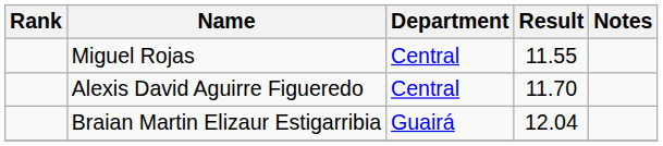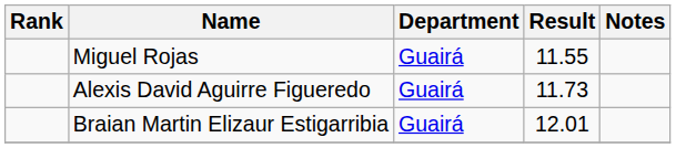 <table class="wikitable" style="text-align:center">
 <tr>
 <th>Rank</th>
 <th>Name</th>
 <th>Department</th>
 <th>Result</th>
 <th>Notes</th>
 </tr>
 <tr>
 <td></td>
 <td align="left">Miguel Rojas</td>
-<td align="left"><a href='#'>Central</a></td>
+<td align="left"><a href='#'>Guairá</a></td>
 <td>11.55</td>
 <td></td>
 </tr>
 <tr>
 <td></td>
 <td align="left">Alexis David Aguirre Figueredo</td>
-<td align="left"><a href='#'>Central</a></td>
-<td>11.70</td>
+<td align="left"><a href='#'>Guairá</a></td>
+<td>11.73</td>
 <td></td>
 </tr>
 <tr>
 <td></td>
 <td align="left">Braian Martin Elizaur Estigarribia</td>
 <td align="left"><a href='#'>Guairá</a></td>
-<td>12.04</td>
+<td>12.01</td>
 <td></td>
 </tr>
 <tr>
 </tr>
 </table>
